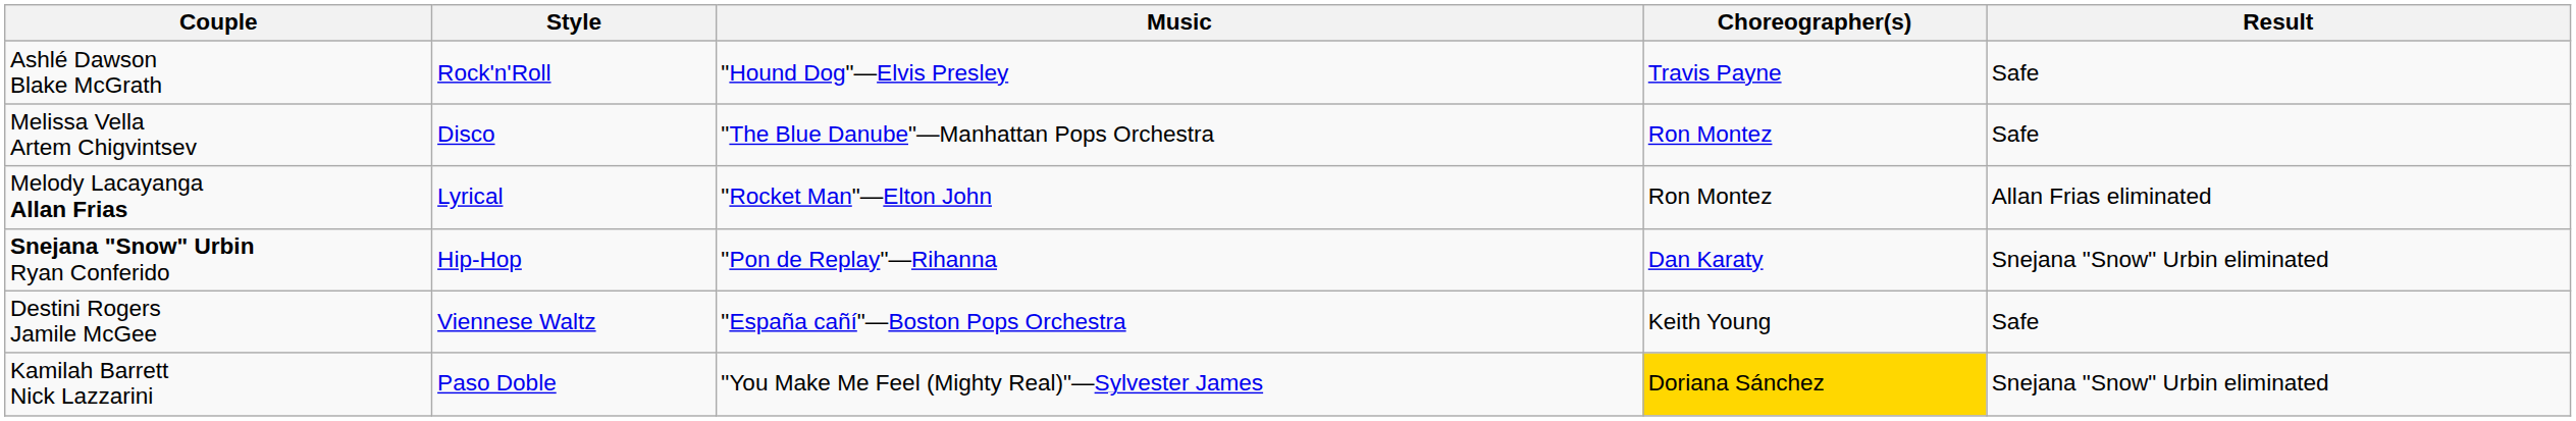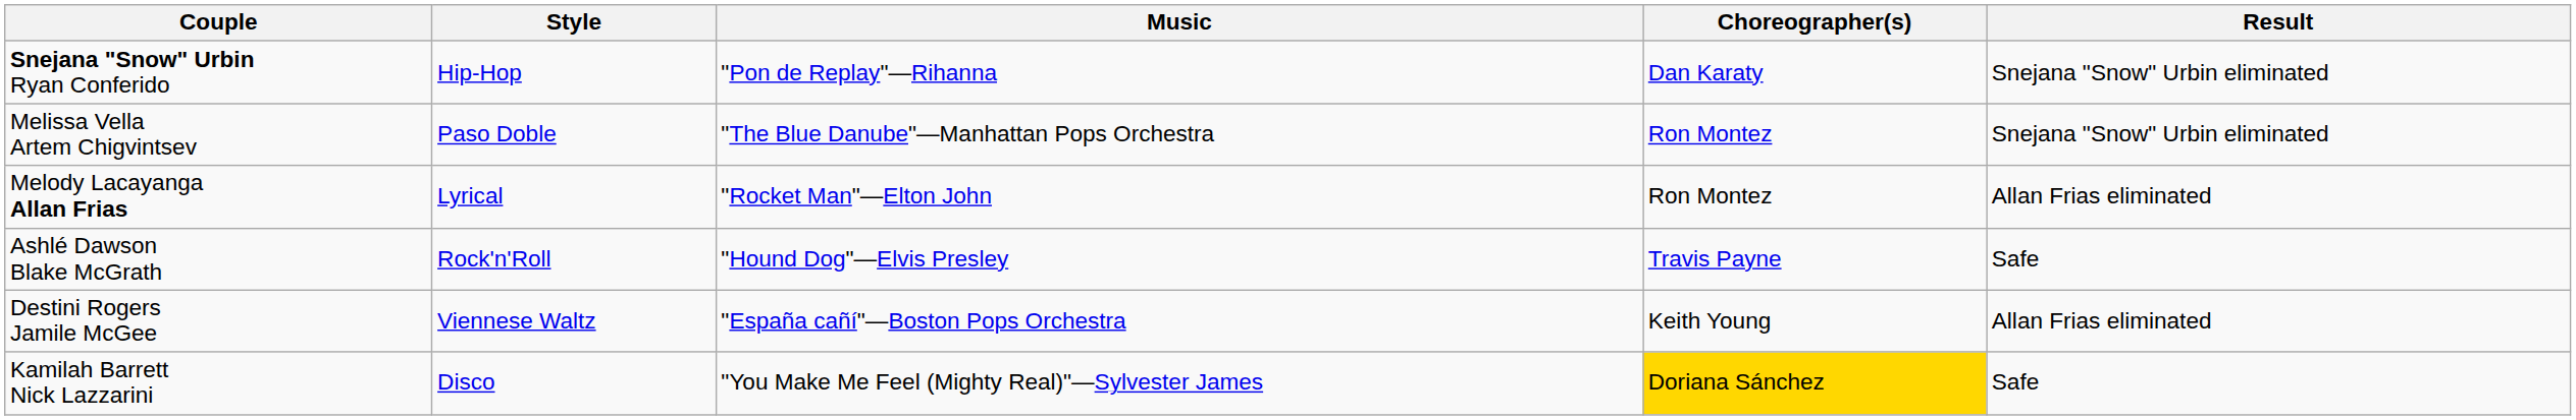 <table class="wikitable" style="width:90%;">
 <tr>
 <th>Couple</th>
 <th>Style</th>
 <th>Music</th>
 <th>Choreographer(s)</th>
 <th>Result</th>
 </tr>
 <tr>
-<td>Ashlé Dawson<br>Blake McGrath</td>
-<td><a href='#'>Rock'n'Roll</a></td>
-<td>"<a href='#'>Hound Dog</a>"—<a href='#'>Elvis Presley</a></td>
-<td><a href='#'>Travis Payne</a></td>
-<td>Safe</td>
+<td><strong>Snejana "Snow" Urbin</strong><br>Ryan Conferido</td>
+<td><a href='#'>Hip-Hop</a></td>
+<td>"<a href='#'>Pon de Replay</a>"—<a href='#'>Rihanna</a></td>
+<td><a href='#'>Dan Karaty</a></td>
+<td>Snejana "Snow" Urbin eliminated</td>
 </tr>
 <tr>
 <td>Melissa Vella<br>Artem Chigvintsev</td>
-<td><a href='#'>Disco</a></td>
+<td><a href='#'>Paso Doble</a></td>
 <td>"<a href='#'>The Blue Danube</a>"—Manhattan Pops Orchestra</td>
 <td><a href='#'>Ron Montez</a></td>
-<td>Safe</td>
+<td>Snejana "Snow" Urbin eliminated</td>
 </tr>
 <tr>
 <td>Melody Lacayanga<br><strong>Allan Frias</strong></td>
 <td><a href='#'>Lyrical</a></td>
 <td>"<a href='#'>Rocket Man</a>"—<a href='#'>Elton John</a></td>
 <td>Ron Montez</td>
 <td>Allan Frias eliminated</td>
 </tr>
 <tr>
-<td><strong>Snejana "Snow" Urbin</strong><br>Ryan Conferido</td>
-<td><a href='#'>Hip-Hop</a></td>
-<td>"<a href='#'>Pon de Replay</a>"—<a href='#'>Rihanna</a></td>
-<td><a href='#'>Dan Karaty</a></td>
-<td>Snejana "Snow" Urbin eliminated</td>
+<td>Ashlé Dawson<br>Blake McGrath</td>
+<td><a href='#'>Rock'n'Roll</a></td>
+<td>"<a href='#'>Hound Dog</a>"—<a href='#'>Elvis Presley</a></td>
+<td><a href='#'>Travis Payne</a></td>
+<td>Safe</td>
 </tr>
 <tr>
 <td>Destini Rogers<br>Jamile McGee</td>
 <td><a href='#'>Viennese Waltz</a></td>
 <td>"<a href='#'>España cañí</a>"—<a href='#'>Boston Pops Orchestra</a></td>
 <td>Keith Young</td>
-<td>Safe</td>
+<td>Allan Frias eliminated</td>
 </tr>
 <tr>
 <td>Kamilah Barrett<br>Nick Lazzarini</td>
-<td><a href='#'>Paso Doble</a></td>
+<td><a href='#'>Disco</a></td>
 <td>"You Make Me Feel (Mighty Real)"—<a href='#'>Sylvester James</a></td>
 <td style="background: gold;">Doriana Sánchez</td>
-<td>Snejana "Snow" Urbin eliminated</td>
+<td>Safe</td>
 </tr>
 </table>
